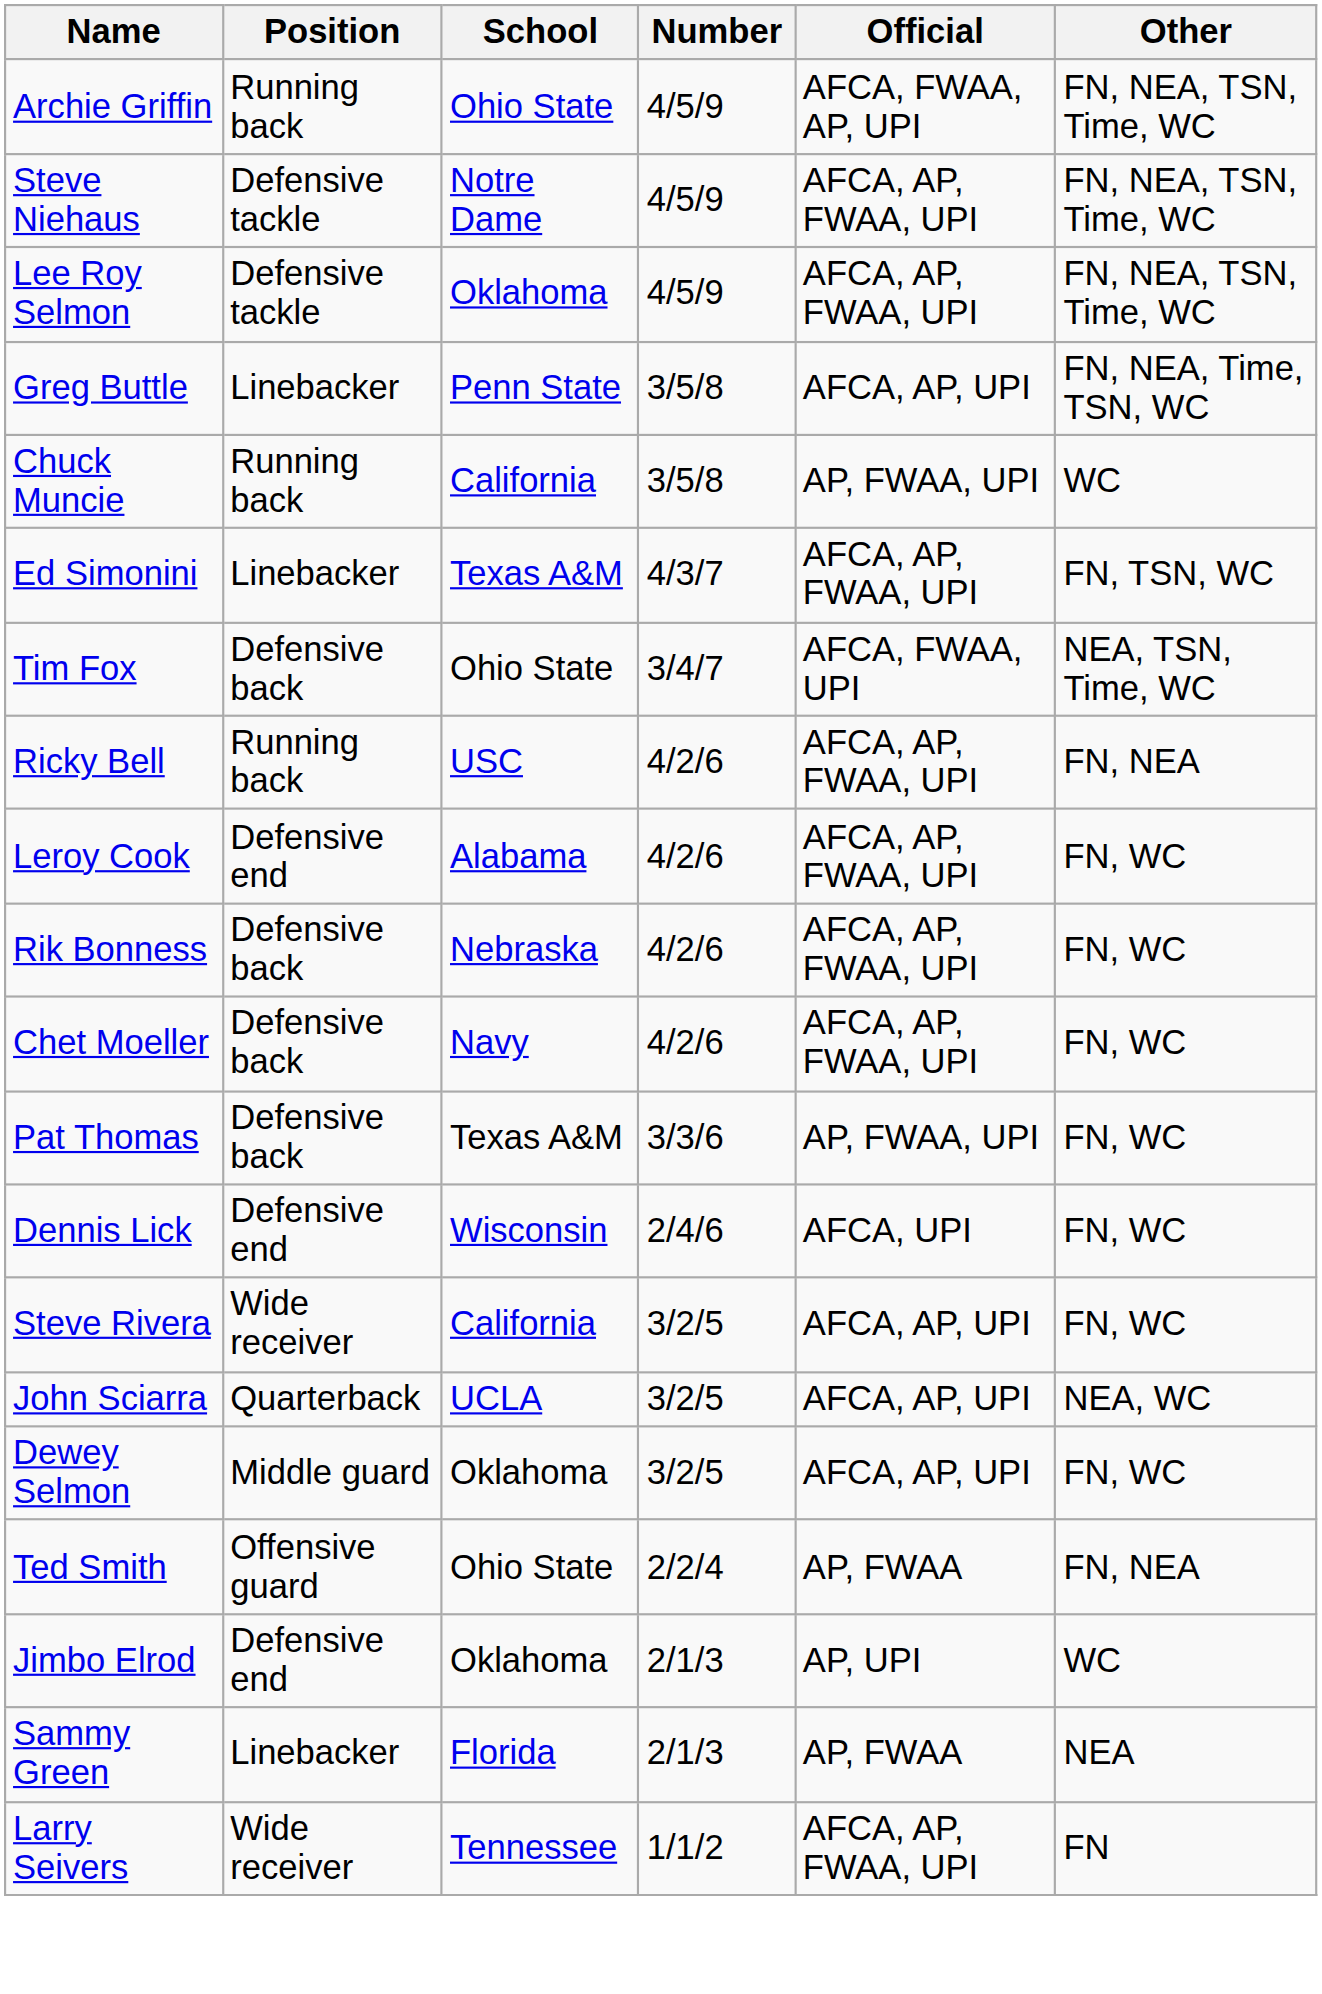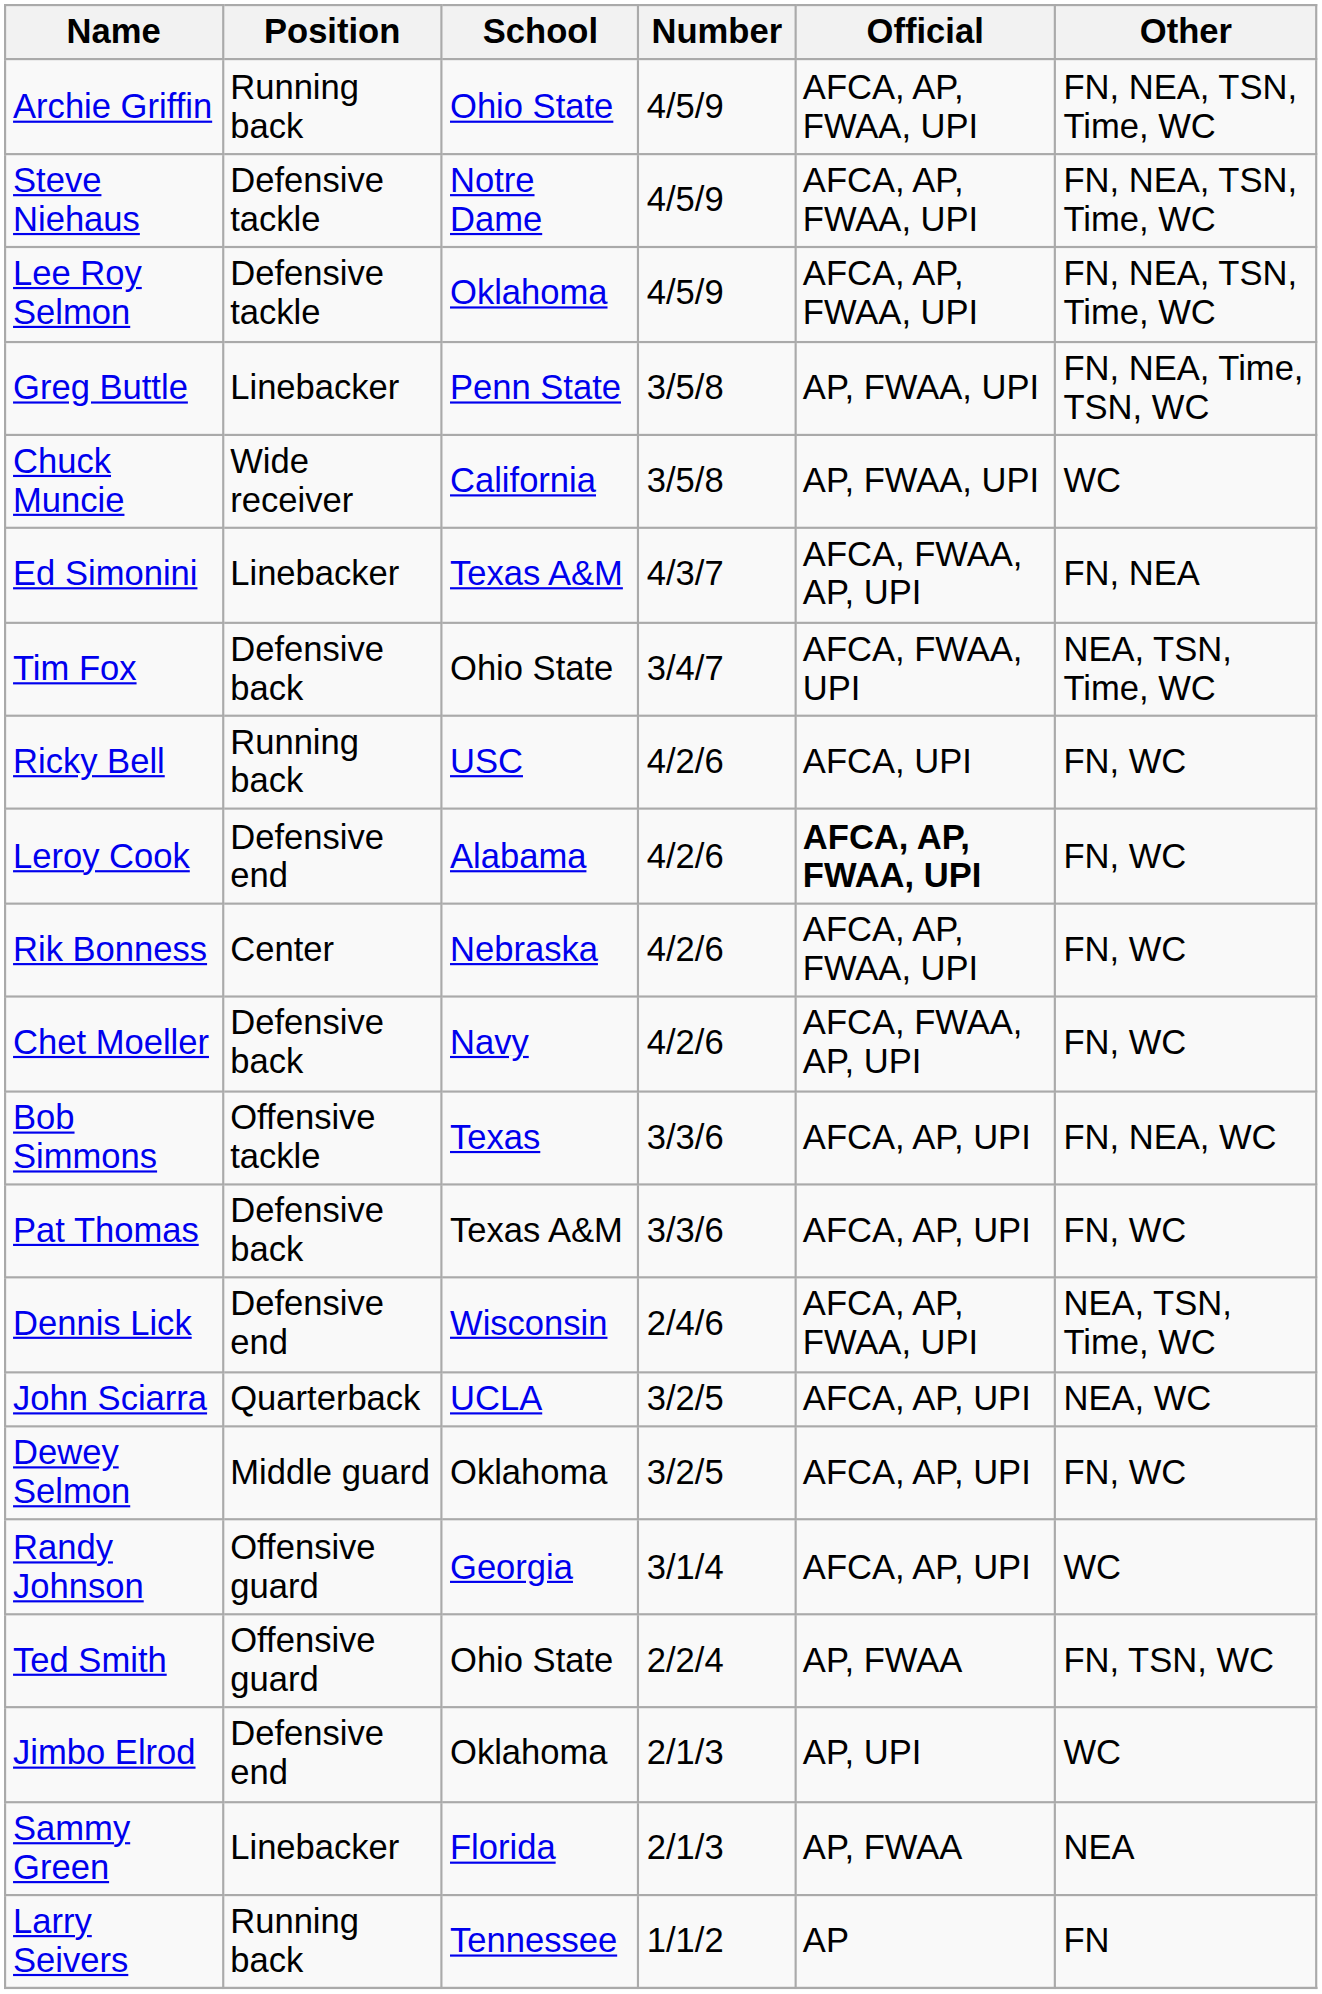 <table class="wikitable sortable">
 <tr>
 <th bgcolor="#DDDDFF" width="15%">Name</th>
 <th bgcolor="#DDDDFF" width="10%">Position</th>
 <th bgcolor="#DDDDFF" width="10%">School</th>
 <th bgcolor="#DDDDFF" width="7%">Number</th>
 <th bgcolor="#DDDDFF" width="18%">Official</th>
 <th bgcolor="#DDDDFF" width="18%">Other</th>
 </tr>
 <tr align="left">
 <td><a href='#'>Archie Griffin</a></td>
 <td>Running back</td>
 <td><a href='#'>Ohio State</a></td>
 <td>4/5/9</td>
-<td>AFCA, FWAA, AP, UPI</td>
+<td>AFCA, AP, FWAA, UPI</td>
 <td>FN, NEA, TSN, Time, WC</td>
 </tr>
 <tr align="left">
 <td><a href='#'>Steve Niehaus</a></td>
 <td>Defensive tackle</td>
 <td><a href='#'>Notre Dame</a></td>
 <td>4/5/9</td>
 <td>AFCA, AP, FWAA, UPI</td>
 <td>FN, NEA, TSN, Time, WC</td>
 </tr>
 <tr align="left">
 <td><a href='#'>Lee Roy Selmon</a></td>
 <td>Defensive tackle</td>
 <td><a href='#'>Oklahoma</a></td>
 <td>4/5/9</td>
 <td>AFCA, AP, FWAA, UPI</td>
 <td>FN, NEA, TSN, Time, WC</td>
 </tr>
 <tr align="left">
 <td><a href='#'>Greg Buttle</a></td>
 <td>Linebacker</td>
 <td><a href='#'>Penn State</a></td>
 <td>3/5/8</td>
-<td>AFCA, AP, UPI</td>
+<td>AP, FWAA, UPI</td>
 <td>FN, NEA, Time, TSN, WC</td>
 </tr>
 <tr align="left">
 <td><a href='#'>Chuck Muncie</a></td>
-<td>Running back</td>
+<td>Wide receiver</td>
 <td><a href='#'>California</a></td>
 <td>3/5/8</td>
 <td>AP, FWAA, UPI</td>
 <td>WC</td>
 </tr>
 <tr align="left">
 <td><a href='#'>Ed Simonini</a></td>
 <td>Linebacker</td>
 <td><a href='#'>Texas A&M</a></td>
 <td>4/3/7</td>
-<td>AFCA, AP, FWAA, UPI</td>
-<td>FN, TSN, WC</td>
+<td>AFCA, FWAA, AP, UPI</td>
+<td>FN, NEA</td>
 </tr>
 <tr align="left">
 <td><a href='#'>Tim Fox</a></td>
 <td>Defensive back</td>
 <td>Ohio State</td>
 <td>3/4/7</td>
 <td>AFCA, FWAA, UPI</td>
 <td>NEA, TSN, Time, WC</td>
 </tr>
 <tr align="left">
 <td><a href='#'>Ricky Bell</a></td>
 <td>Running back</td>
 <td><a href='#'>USC</a></td>
 <td>4/2/6</td>
-<td>AFCA, AP, FWAA, UPI</td>
-<td>FN, NEA</td>
+<td>AFCA, UPI</td>
+<td>FN, WC</td>
 </tr>
 <tr align="left">
 <td><a href='#'>Leroy Cook</a></td>
 <td>Defensive end</td>
 <td><a href='#'>Alabama</a></td>
 <td>4/2/6</td>
-<td>AFCA, AP, FWAA, UPI</td>
+<td><strong>AFCA, AP, FWAA, UPI</strong></td>
 <td>FN, WC</td>
 </tr>
 <tr align="left">
 <td><a href='#'>Rik Bonness</a></td>
-<td>Defensive back</td>
+<td>Center</td>
 <td><a href='#'>Nebraska</a></td>
 <td>4/2/6</td>
 <td>AFCA, AP, FWAA, UPI</td>
 <td>FN, WC</td>
 </tr>
 <tr align="left">
 <td><a href='#'>Chet Moeller</a></td>
 <td>Defensive back</td>
 <td><a href='#'>Navy</a></td>
 <td>4/2/6</td>
-<td>AFCA, AP, FWAA, UPI</td>
+<td>AFCA, FWAA, AP, UPI</td>
 <td>FN, WC</td>
+</tr>
+<tr align="left">
+<td><a href='#'>Bob Simmons</a></td>
+<td>Offensive tackle</td>
+<td><a href='#'>Texas</a></td>
+<td>3/3/6</td>
+<td>AFCA, AP, UPI</td>
+<td>FN, NEA, WC</td>
 </tr>
 <tr align="left">
 <td><a href='#'>Pat Thomas</a></td>
 <td>Defensive back</td>
 <td>Texas A&M</td>
 <td>3/3/6</td>
-<td>AP, FWAA, UPI</td>
+<td>AFCA, AP, UPI</td>
 <td>FN, WC</td>
 </tr>
 <tr align="left">
 <td><a href='#'>Dennis Lick</a></td>
 <td>Defensive end</td>
 <td><a href='#'>Wisconsin</a></td>
 <td>2/4/6</td>
-<td>AFCA, UPI</td>
-<td>FN, WC</td>
-</tr>
-<tr align="left">
-<td><a href='#'>Steve Rivera</a></td>
-<td>Wide receiver</td>
-<td><a href='#'>California</a></td>
-<td>3/2/5</td>
-<td>AFCA, AP, UPI</td>
-<td>FN, WC</td>
+<td>AFCA, AP, FWAA, UPI</td>
+<td>NEA, TSN, Time, WC</td>
 </tr>
 <tr align="left">
 <td><a href='#'>John Sciarra</a></td>
 <td>Quarterback</td>
 <td><a href='#'>UCLA</a></td>
 <td>3/2/5</td>
 <td>AFCA, AP, UPI</td>
 <td>NEA, WC</td>
 </tr>
 <tr align="left">
 <td><a href='#'>Dewey Selmon</a></td>
 <td>Middle guard</td>
 <td>Oklahoma</td>
 <td>3/2/5</td>
 <td>AFCA, AP, UPI</td>
 <td>FN, WC</td>
 </tr>
 <tr align="left">
+<td><a href='#'>Randy Johnson</a></td>
+<td>Offensive guard</td>
+<td><a href='#'>Georgia</a></td>
+<td>3/1/4</td>
+<td>AFCA, AP, UPI</td>
+<td>WC</td>
+</tr>
+<tr align="left">
 <td><a href='#'>Ted Smith</a></td>
 <td>Offensive guard</td>
 <td>Ohio State</td>
 <td>2/2/4</td>
 <td>AP, FWAA</td>
-<td>FN, NEA</td>
+<td>FN, TSN, WC</td>
 </tr>
 <tr align="left">
 <td><a href='#'>Jimbo Elrod</a></td>
 <td>Defensive end</td>
 <td>Oklahoma</td>
 <td>2/1/3</td>
 <td>AP, UPI</td>
 <td>WC</td>
 </tr>
 <tr align="left">
 <td><a href='#'>Sammy Green</a></td>
 <td>Linebacker</td>
 <td><a href='#'>Florida</a></td>
 <td>2/1/3</td>
 <td>AP, FWAA</td>
 <td>NEA</td>
 </tr>
 <tr align="left">
 <td><a href='#'>Larry Seivers</a></td>
-<td>Wide receiver</td>
+<td>Running back</td>
 <td><a href='#'>Tennessee</a></td>
 <td>1/1/2</td>
-<td>AFCA, AP, FWAA, UPI</td>
+<td>AP</td>
 <td>FN</td>
 </tr>
 <tr align="left">
 </tr>
 </table>
